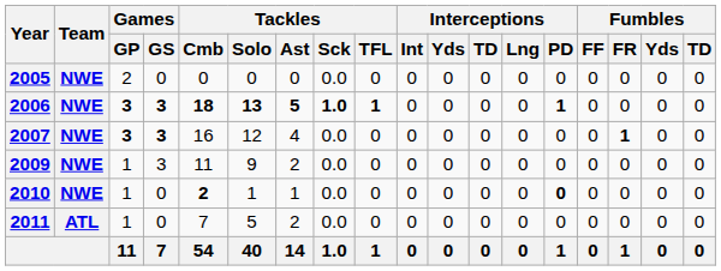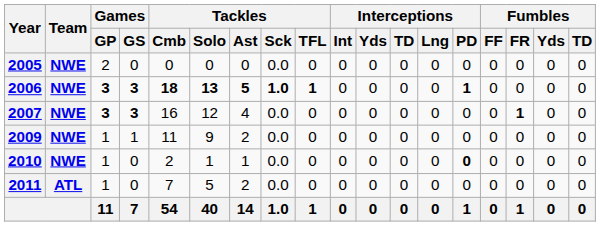 <table class="wikitable" style="text-align:center">
 <tr>
 <th rowspan="2">Year</th>
 <th rowspan="2">Team</th>
 <th colspan="2">Games</th>
 <th colspan="5">Tackles</th>
 <th colspan="5">Interceptions</th>
 <th colspan="4">Fumbles</th>
 </tr>
 <tr>
 <th>GP</th>
 <th>GS</th>
 <th>Cmb</th>
 <th>Solo</th>
 <th>Ast</th>
 <th>Sck</th>
 <th>TFL</th>
 <th>Int</th>
 <th>Yds</th>
 <th>TD</th>
 <th>Lng</th>
 <th>PD</th>
 <th>FF</th>
 <th>FR</th>
 <th>Yds</th>
 <th>TD</th>
 </tr>
 <tr>
 <th><a href='#'>2005</a></th>
 <th><a href='#'>NWE</a></th>
 <td>2</td>
 <td>0</td>
 <td>0</td>
 <td>0</td>
 <td>0</td>
 <td>0.0</td>
 <td>0</td>
 <td>0</td>
 <td>0</td>
 <td>0</td>
 <td>0</td>
 <td>0</td>
 <td>0</td>
 <td>0</td>
 <td>0</td>
 <td>0</td>
 </tr>
 <tr>
 <th><a href='#'>2006</a></th>
 <th><a href='#'>NWE</a></th>
 <td><strong>3</strong></td>
 <td><strong>3</strong></td>
 <td><strong>18</strong></td>
 <td><strong>13</strong></td>
 <td><strong>5</strong></td>
 <td><strong>1.0</strong></td>
 <td><strong>1</strong></td>
 <td>0</td>
 <td>0</td>
 <td>0</td>
 <td>0</td>
 <td><strong>1</strong></td>
 <td>0</td>
 <td>0</td>
 <td>0</td>
 <td>0</td>
 </tr>
 <tr>
 <th><a href='#'>2007</a></th>
 <th><a href='#'>NWE</a></th>
 <td><strong>3</strong></td>
 <td><strong>3</strong></td>
 <td>16</td>
 <td>12</td>
 <td>4</td>
 <td>0.0</td>
 <td>0</td>
 <td>0</td>
 <td>0</td>
 <td>0</td>
 <td>0</td>
 <td>0</td>
 <td>0</td>
 <td><strong>1</strong></td>
 <td>0</td>
 <td>0</td>
 </tr>
 <tr>
 <th><a href='#'>2009</a></th>
 <th><a href='#'>NWE</a></th>
 <td>1</td>
-<td>3</td>
+<td>1</td>
 <td>11</td>
 <td>9</td>
 <td>2</td>
 <td>0.0</td>
 <td>0</td>
 <td>0</td>
 <td>0</td>
 <td>0</td>
 <td>0</td>
 <td>0</td>
 <td>0</td>
 <td>0</td>
 <td>0</td>
 <td>0</td>
 </tr>
 <tr>
 <th><a href='#'>2010</a></th>
 <th><a href='#'>NWE</a></th>
 <td>1</td>
 <td>0</td>
-<td><strong>2</strong></td>
+<td>2</td>
 <td>1</td>
 <td>1</td>
 <td>0.0</td>
 <td>0</td>
 <td>0</td>
 <td>0</td>
 <td>0</td>
 <td>0</td>
 <td><strong>0</strong></td>
 <td>0</td>
 <td>0</td>
 <td>0</td>
 <td>0</td>
 </tr>
 <tr>
 <th><a href='#'>2011</a></th>
 <th><a href='#'>ATL</a></th>
 <td>1</td>
 <td>0</td>
 <td>7</td>
 <td>5</td>
 <td>2</td>
 <td>0.0</td>
 <td>0</td>
 <td>0</td>
 <td>0</td>
 <td>0</td>
 <td>0</td>
 <td>0</td>
 <td>0</td>
 <td>0</td>
 <td>0</td>
 <td>0</td>
 </tr>
 <tr>
 <th colspan="2"></th>
 <th>11</th>
 <th>7</th>
 <th>54</th>
 <th>40</th>
 <th>14</th>
 <th>1.0</th>
 <th>1</th>
 <th>0</th>
 <th>0</th>
 <th>0</th>
 <th>0</th>
 <th>1</th>
 <th>0</th>
 <th>1</th>
 <th>0</th>
 <th>0</th>
 </tr>
 </table>
